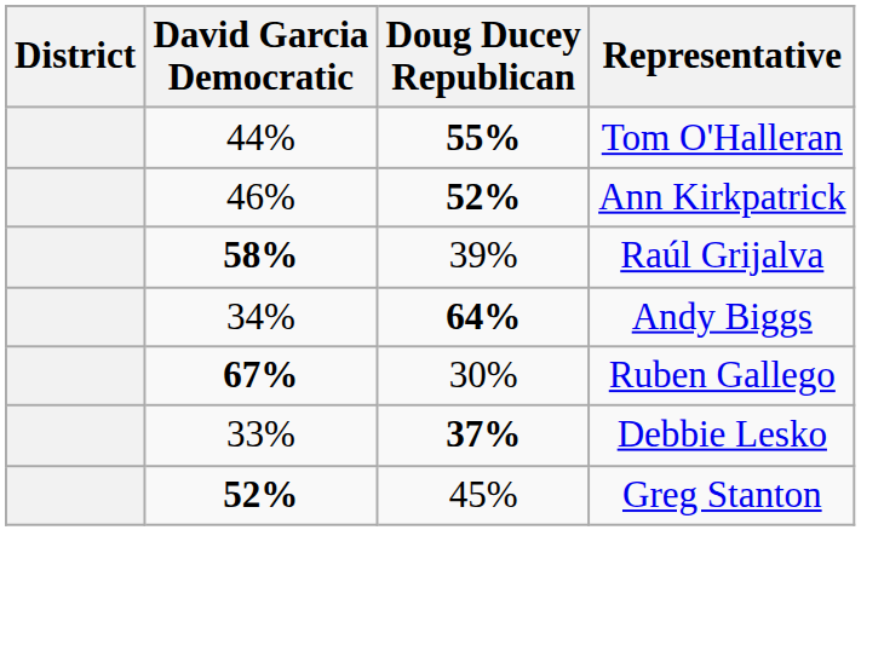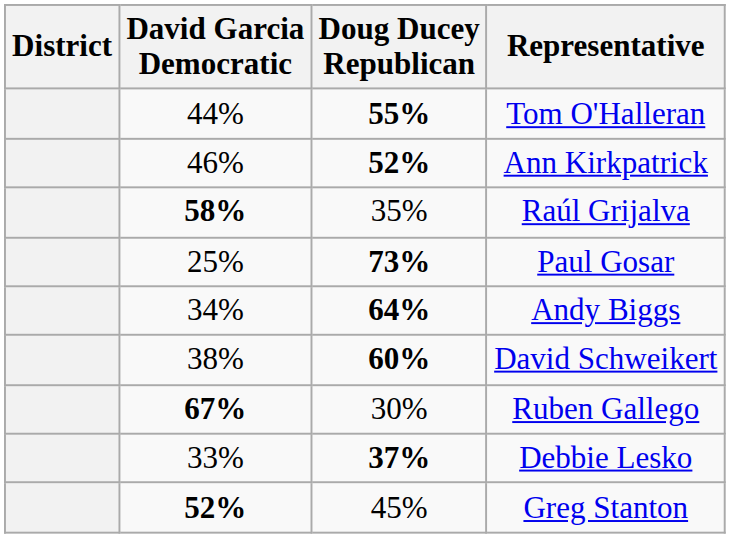 <table class="wikitable">
 <tr>
 <th>District</th>
 <th>David Garcia<br>Democratic</th>
 <th>Doug Ducey<br>Republican</th>
 <th>Representative</th>
 </tr>
 <tr align="center">
 <th></th>
 <td>44%</td>
 <td><strong>55%</strong></td>
 <td><a href='#'>Tom O'Halleran</a></td>
 </tr>
 <tr align="center">
 <th></th>
 <td>46%</td>
 <td><strong>52%</strong></td>
 <td><a href='#'>Ann Kirkpatrick</a></td>
 </tr>
 <tr align="center">
 <th></th>
 <td><strong>58%</strong></td>
-<td>39%</td>
+<td>35%</td>
 <td><a href='#'>Raúl Grijalva</a></td>
+</tr>
+<tr align="center">
+<th></th>
+<td>25%</td>
+<td><strong>73%</strong></td>
+<td><a href='#'>Paul Gosar</a></td>
 </tr>
 <tr align="center">
 <th></th>
 <td>34%</td>
 <td><strong>64%</strong></td>
 <td><a href='#'>Andy Biggs</a></td>
+</tr>
+<tr align="center">
+<th></th>
+<td>38%</td>
+<td><strong>60%</strong></td>
+<td><a href='#'>David Schweikert</a></td>
 </tr>
 <tr align="center">
 <th></th>
 <td><strong>67%</strong></td>
 <td>30%</td>
 <td><a href='#'>Ruben Gallego</a></td>
 </tr>
 <tr align="center">
 <th></th>
 <td>33%</td>
 <td><strong>37%</strong></td>
 <td><a href='#'>Debbie Lesko</a></td>
 </tr>
 <tr align="center">
 <th></th>
 <td><strong>52%</strong></td>
 <td>45%</td>
 <td><a href='#'>Greg Stanton</a></td>
 </tr>
 </table>
